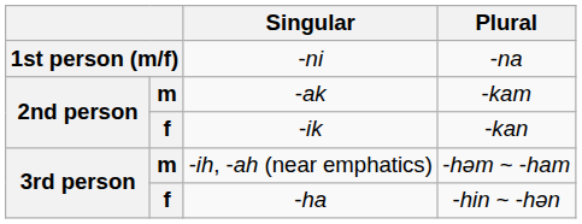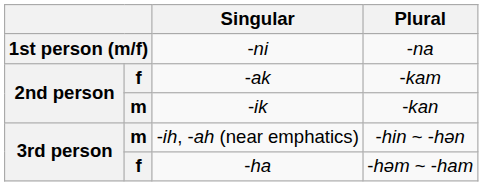 <table class="wikitable" style="text-align:center;">
 <tr>
 <th colspan="2"></th>
 <th>Singular</th>
 <th>Plural</th>
 </tr>
 <tr>
 <th colspan="2">1st person (m/f)</th>
 <td>-<em>ni</em></td>
 <td>-<em>na</em></td>
 </tr>
 <tr>
 <th rowspan="2">2nd person</th>
-<th>m</th>
+<th>f</th>
 <td>-<em>ak</em></td>
 <td>-<em>kam</em></td>
 </tr>
 <tr>
-<th>f</th>
+<th>m</th>
 <td>-<em>ik</em></td>
 <td>-<em>kan</em></td>
 </tr>
 <tr>
 <th rowspan="2">3rd person</th>
 <th>m</th>
 <td>-<em>ih</em>, -<em>ah</em> (near emphatics)</td>
-<td>-<em>həm</em> ~ -<em>ham</em></td>
+<td>-<em>hin</em> ~ -<em>hən</em></td>
 </tr>
 <tr>
 <th>f</th>
 <td>-<em>ha</em></td>
-<td>-<em>hin</em> ~ -<em>hən</em></td>
+<td>-<em>həm</em> ~ -<em>ham</em></td>
 </tr>
 </table>
